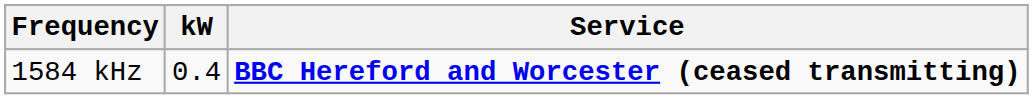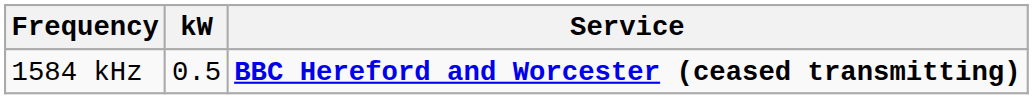 <table class="wikitable sortable">
 <tr>
 <th>Frequency</th>
 <th>kW</th>
 <th>Service</th>
 </tr>
 <tr>
 <td>1584 kHz</td>
-<td>0.4</td>
+<td>0.5</td>
 <td><strong><a href='#'>BBC Hereford and Worcester</a> (ceased transmitting)</strong></td>
 </tr>
 </table>
